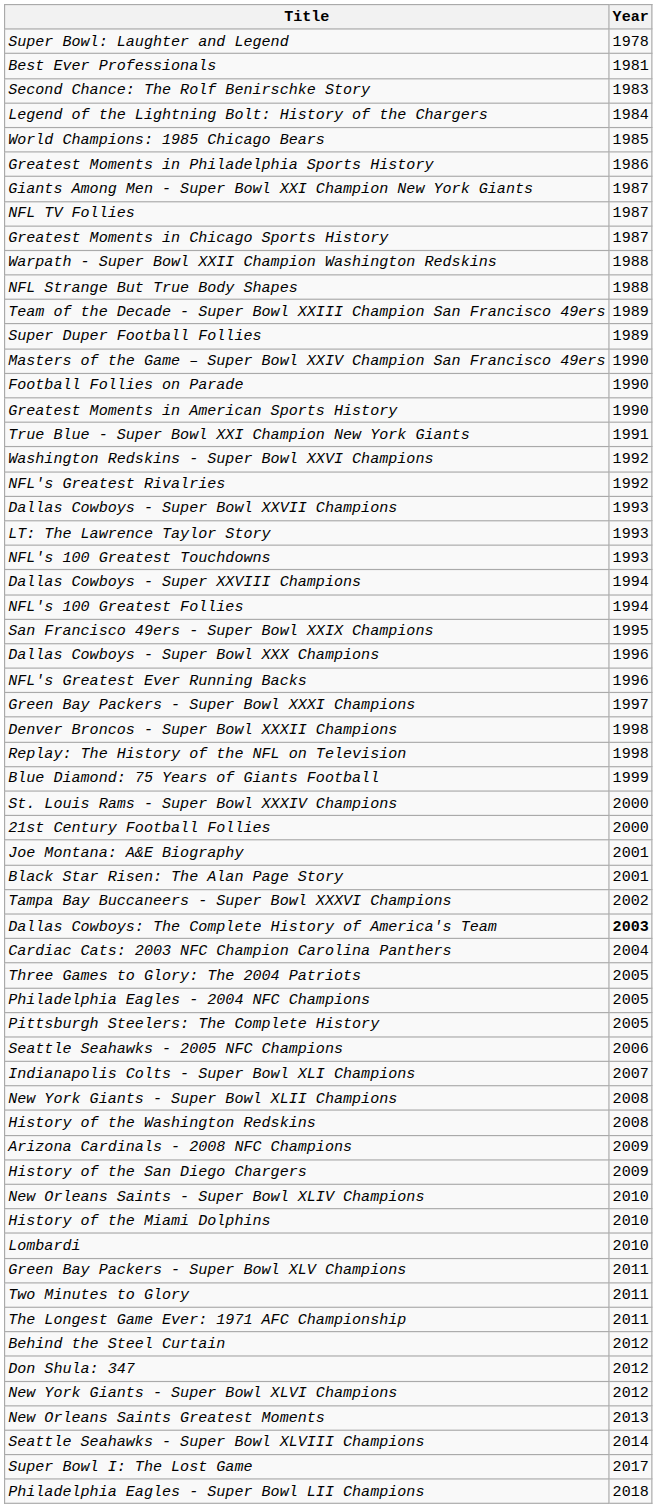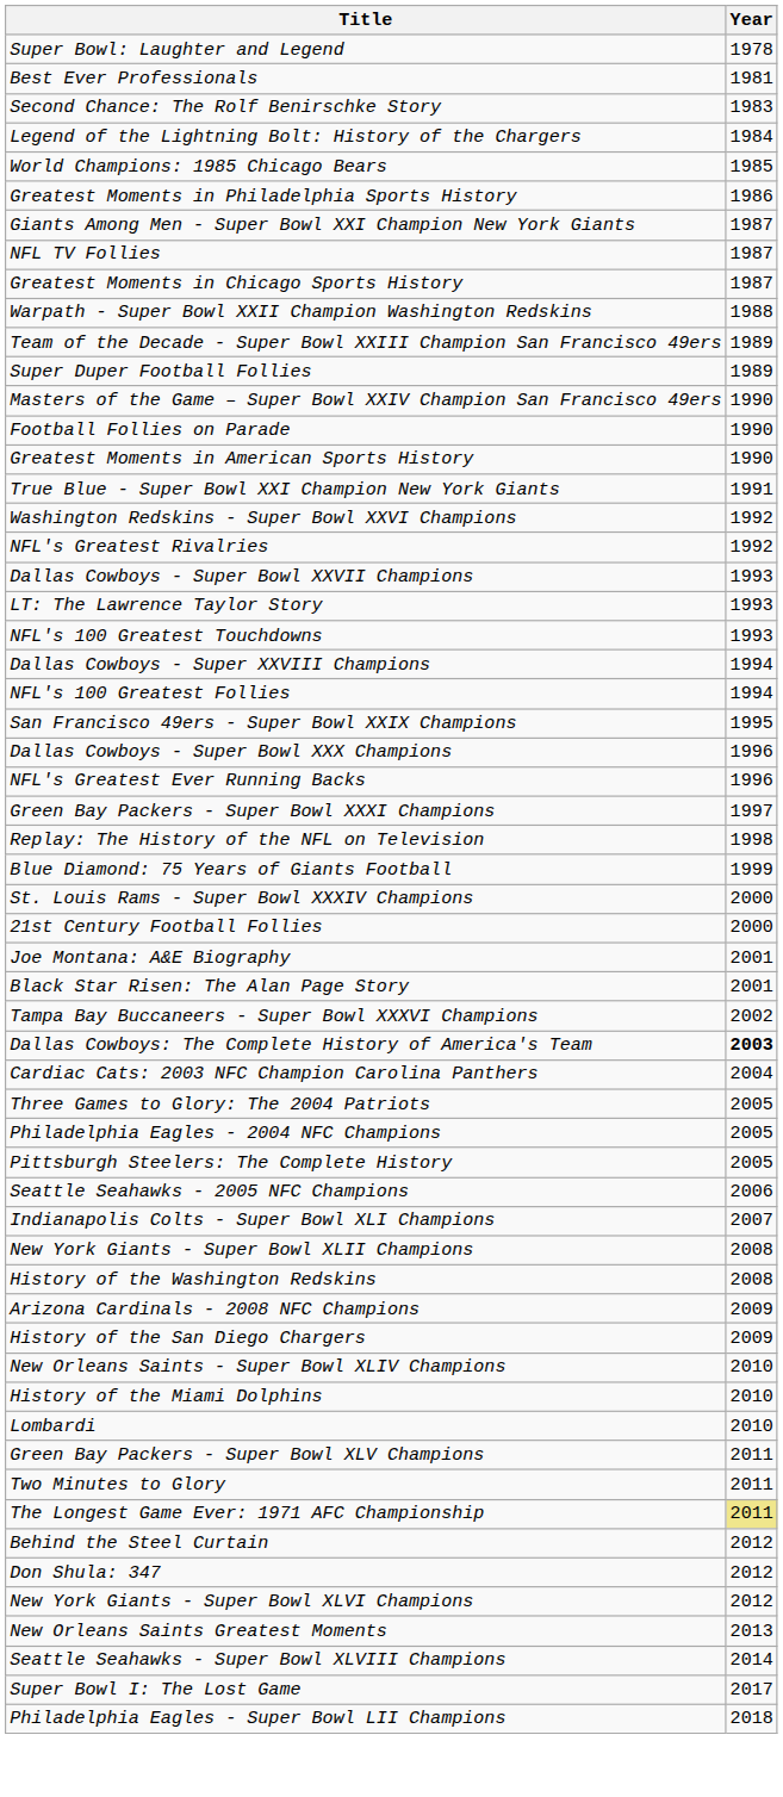 <table class="wikitable mw-collapsible">
 <tr>
 <th>Title</th>
 <th>Year</th>
 </tr>
 <tr>
 <td><em>Super Bowl: Laughter and Legend</em></td>
 <td>1978</td>
 </tr>
 <tr>
 <td><em>Best Ever Professionals</em></td>
 <td>1981</td>
 </tr>
 <tr>
 <td><em>Second Chance: The Rolf Benirschke Story</em></td>
 <td>1983</td>
 </tr>
 <tr>
 <td><em>Legend of the Lightning Bolt: History of the Chargers</em></td>
 <td>1984</td>
 </tr>
 <tr>
 <td><em>World Champions: 1985 Chicago Bears</em></td>
 <td>1985</td>
 </tr>
 <tr>
 <td><em>Greatest Moments in Philadelphia Sports History</em></td>
 <td>1986</td>
 </tr>
 <tr>
 <td><em>Giants Among Men - Super Bowl XXI Champion New York Giants</em></td>
 <td>1987</td>
 </tr>
 <tr>
 <td><em>NFL TV Follies</em></td>
 <td>1987</td>
 </tr>
 <tr>
 <td><em>Greatest Moments in Chicago Sports History</em></td>
 <td>1987</td>
 </tr>
 <tr>
 <td><em>Warpath - Super Bowl XXII Champion Washington Redskins</em></td>
-<td>1988</td>
-</tr>
-<tr>
-<td><em>NFL Strange But True Body Shapes</em></td>
 <td>1988</td>
 </tr>
 <tr>
 <td><em>Team of the Decade - Super Bowl XXIII Champion San Francisco 49ers</em></td>
 <td>1989</td>
 </tr>
 <tr>
 <td><em>Super Duper Football Follies</em></td>
 <td>1989</td>
 </tr>
 <tr>
 <td><em>Masters of the Game – Super Bowl XXIV Champion San Francisco 49ers</em></td>
 <td>1990</td>
 </tr>
 <tr>
 <td><em>Football Follies on Parade</em></td>
 <td>1990</td>
 </tr>
 <tr>
 <td><em>Greatest Moments in American Sports History</em></td>
 <td>1990</td>
 </tr>
 <tr>
 <td><em>True Blue - Super Bowl XXI Champion New York Giants</em></td>
 <td>1991</td>
 </tr>
 <tr>
 <td><em>Washington Redskins - Super Bowl XXVI Champions</em></td>
 <td>1992</td>
 </tr>
 <tr>
 <td><em>NFL's Greatest Rivalries</em></td>
 <td>1992</td>
 </tr>
 <tr>
 <td><em>Dallas Cowboys - Super Bowl XXVII Champions</em></td>
 <td>1993</td>
 </tr>
 <tr>
 <td><em>LT: The Lawrence Taylor Story</em></td>
 <td>1993</td>
 </tr>
 <tr>
 <td><em>NFL's 100 Greatest Touchdowns</em></td>
 <td>1993</td>
 </tr>
 <tr>
 <td><em>Dallas Cowboys - Super XXVIII Champions</em></td>
 <td>1994</td>
 </tr>
 <tr>
 <td><em>NFL's 100 Greatest Follies</em></td>
 <td>1994</td>
 </tr>
 <tr>
 <td><em>San Francisco 49ers - Super Bowl XXIX Champions</em></td>
 <td>1995</td>
 </tr>
 <tr>
 <td><em>Dallas Cowboys - Super Bowl XXX Champions</em></td>
 <td>1996</td>
 </tr>
 <tr>
 <td><em>NFL's Greatest Ever Running Backs</em></td>
 <td>1996</td>
 </tr>
 <tr>
 <td><em>Green Bay Packers - Super Bowl XXXI Champions</em></td>
 <td>1997</td>
-</tr>
-<tr>
-<td><em>Denver Broncos - Super Bowl XXXII Champions</em></td>
-<td>1998</td>
 </tr>
 <tr>
 <td><em>Replay: The History of the NFL on Television</em></td>
 <td>1998</td>
 </tr>
 <tr>
 <td><em>Blue Diamond: 75 Years of Giants Football</em></td>
 <td>1999</td>
 </tr>
 <tr>
 <td><em>St. Louis Rams - Super Bowl XXXIV Champions</em></td>
 <td>2000</td>
 </tr>
 <tr>
 <td><em>21st Century Football Follies</em></td>
 <td>2000</td>
 </tr>
 <tr>
 <td><em>Joe Montana: A&E Biography</em></td>
 <td>2001</td>
 </tr>
 <tr>
 <td><em>Black Star Risen: The Alan Page Story</em></td>
 <td>2001</td>
 </tr>
 <tr>
 <td><em>Tampa Bay Buccaneers - Super Bowl XXXVI Champions</em></td>
 <td>2002</td>
 </tr>
 <tr>
 <td><em>Dallas Cowboys: The Complete History of America's Team</em></td>
 <td><strong>2003</strong></td>
 </tr>
 <tr>
 <td><em>Cardiac Cats: 2003 NFC Champion Carolina Panthers</em></td>
 <td>2004</td>
 </tr>
 <tr>
 <td><em>Three Games to Glory: The 2004 Patriots</em></td>
 <td>2005</td>
 </tr>
 <tr>
 <td><em>Philadelphia Eagles - 2004 NFC Champions</em></td>
 <td>2005</td>
 </tr>
 <tr>
 <td><em>Pittsburgh Steelers: The Complete History</em></td>
 <td>2005</td>
 </tr>
 <tr>
 <td><em>Seattle Seahawks - 2005 NFC Champions</em></td>
 <td>2006</td>
 </tr>
 <tr>
 <td><em>Indianapolis Colts - Super Bowl XLI Champions</em></td>
 <td>2007</td>
 </tr>
 <tr>
 <td><em>New York Giants - Super Bowl XLII Champions</em></td>
 <td>2008</td>
 </tr>
 <tr>
 <td><em>History of the Washington Redskins</em></td>
 <td>2008</td>
 </tr>
 <tr>
 <td><em>Arizona Cardinals - 2008 NFC Champions</em></td>
 <td>2009</td>
 </tr>
 <tr>
 <td><em>History of the San Diego Chargers</em></td>
 <td>2009</td>
 </tr>
 <tr>
 <td><em>New Orleans Saints - Super Bowl XLIV Champions</em></td>
 <td>2010</td>
 </tr>
 <tr>
 <td><em>History of the Miami Dolphins</em></td>
 <td>2010</td>
 </tr>
 <tr>
 <td><em>Lombardi</em></td>
 <td>2010</td>
 </tr>
 <tr>
 <td><em>Green Bay Packers - Super Bowl XLV Champions</em></td>
 <td>2011</td>
 </tr>
 <tr>
 <td><em>Two Minutes to Glory</em></td>
 <td>2011</td>
 </tr>
 <tr>
 <td><em>The Longest Game Ever: 1971 AFC Championship</em></td>
-<td>2011</td>
+<td style="background: khaki;">2011</td>
 </tr>
 <tr>
 <td><em>Behind the Steel Curtain</em></td>
 <td>2012</td>
 </tr>
 <tr>
 <td><em>Don Shula: 347</em></td>
 <td>2012</td>
 </tr>
 <tr>
 <td><em>New York Giants - Super Bowl XLVI Champions</em></td>
 <td>2012</td>
 </tr>
 <tr>
 <td><em>New Orleans Saints Greatest Moments</em></td>
 <td>2013</td>
 </tr>
 <tr>
 <td><em>Seattle Seahawks - Super Bowl XLVIII Champions</em></td>
 <td>2014</td>
 </tr>
 <tr>
 <td><em>Super Bowl I: The Lost Game</em></td>
 <td>2017</td>
 </tr>
 <tr>
 <td><em>Philadelphia Eagles - Super Bowl LII Champions</em></td>
 <td>2018</td>
 </tr>
 </table>
